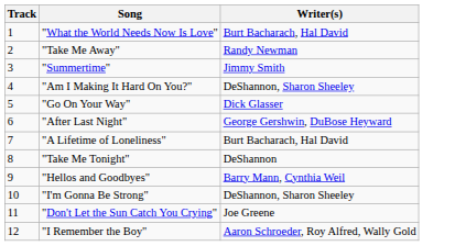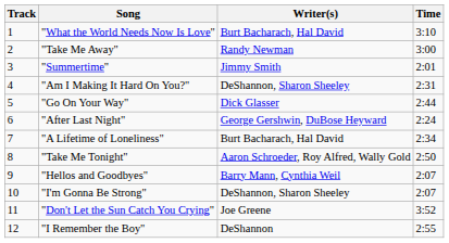 <table class="wikitable">
 <tr>
 <th>Track</th>
 <th>Song</th>
 <th>Writer(s)</th>
+<th>Time</th>
 </tr>
 <tr>
 <td>1</td>
 <td>"<a href='#'>What the World Needs Now Is Love</a>"</td>
 <td><a href='#'>Burt Bacharach</a>, <a href='#'>Hal David</a></td>
+<td>3:10</td>
 </tr>
 <tr>
 <td>2</td>
 <td>"Take Me Away"</td>
 <td><a href='#'>Randy Newman</a></td>
+<td>3:00</td>
 </tr>
 <tr>
 <td>3</td>
 <td>"<a href='#'>Summertime</a>"</td>
 <td><a href='#'>Jimmy Smith</a></td>
+<td>2:01</td>
 </tr>
 <tr>
 <td>4</td>
 <td>"Am I Making It Hard On You?"</td>
 <td>DeShannon, <a href='#'>Sharon Sheeley</a></td>
+<td>2:31</td>
 </tr>
 <tr>
 <td>5</td>
 <td>"Go On Your Way"</td>
 <td><a href='#'>Dick Glasser</a></td>
+<td>2:44</td>
 </tr>
 <tr>
 <td>6</td>
 <td>"After Last Night"</td>
 <td><a href='#'>George Gershwin</a>, <a href='#'>DuBose Heyward</a></td>
+<td>2:24</td>
 </tr>
 <tr>
 <td>7</td>
 <td>"A Lifetime of Loneliness"</td>
 <td>Burt Bacharach, Hal David</td>
+<td>2:34</td>
 </tr>
 <tr>
 <td>8</td>
 <td>"Take Me Tonight"</td>
-<td>DeShannon</td>
+<td><a href='#'>Aaron Schroeder</a>, Roy Alfred, Wally Gold</td>
+<td>2:50</td>
 </tr>
 <tr>
 <td>9</td>
 <td>"Hellos and Goodbyes"</td>
 <td><a href='#'>Barry Mann</a>, <a href='#'>Cynthia Weil</a></td>
+<td>2:07</td>
 </tr>
 <tr>
 <td>10</td>
 <td>"I'm Gonna Be Strong"</td>
 <td>DeShannon, Sharon Sheeley</td>
+<td>2:07</td>
 </tr>
 <tr>
 <td>11</td>
 <td>"<a href='#'>Don't Let the Sun Catch You Crying</a>"</td>
 <td>Joe Greene</td>
+<td>3:52</td>
 </tr>
 <tr>
 <td>12</td>
 <td>"I Remember the Boy"</td>
-<td><a href='#'>Aaron Schroeder</a>, Roy Alfred, Wally Gold</td>
+<td>DeShannon</td>
+<td>2:55</td>
 </tr>
 </table>
